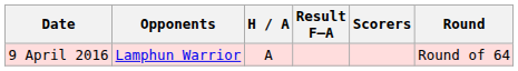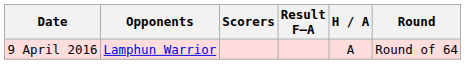 <table class="wikitable" style="text-align:center">
 <tr>
 <th>Date</th>
 <th>Opponents</th>
+<th>Scorers</th>
+<th>Result<br>F–A</th>
 <th>H / A</th>
-<th>Result<br>F–A</th>
-<th>Scorers</th>
 <th>Round</th>
 </tr>
 <tr bgcolor="#ffdddd">
 <td>9 April 2016</td>
 <td><a href='#'>Lamphun Warrior</a></td>
-<td>A</td>
 <td></td>
 <td></td>
+<td>A</td>
 <td>Round of 64</td>
 </tr>
 </table>
